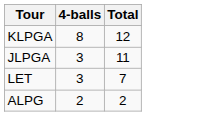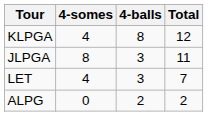 <table class="wikitable sortable" style="text-align:center">
 <tr>
 <th>Tour</th>
+<th>4-somes</th>
 <th>4-balls</th>
 <th>Total</th>
 </tr>
 <tr>
 <td align=left>KLPGA</td>
+<td>4</td>
 <td>8</td>
 <td>12</td>
 </tr>
 <tr>
 <td align=left>JLPGA</td>
+<td>8</td>
 <td>3</td>
 <td>11</td>
 </tr>
 <tr>
 <td align=left>LET</td>
+<td>4</td>
 <td>3</td>
 <td>7</td>
 </tr>
 <tr>
 <td align=left>ALPG</td>
+<td>0</td>
 <td>2</td>
 <td>2</td>
 </tr>
 </table>
